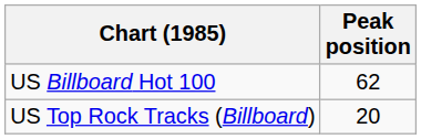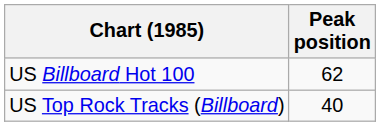 <table class="wikitable sortable">
 <tr>
 <th>Chart (1985)</th>
 <th>Peak<br>position</th>
 </tr>
 <tr>
 <td>US <a href='#'><em>Billboard</em> Hot 100</a></td>
 <td style="text-align:center;">62</td>
 </tr>
 <tr>
 <td>US <a href='#'>Top Rock Tracks</a> (<em><a href='#'>Billboard</a></em>)</td>
-<td style="text-align:center;">20</td>
+<td style="text-align:center;">40</td>
 </tr>
 </table>
